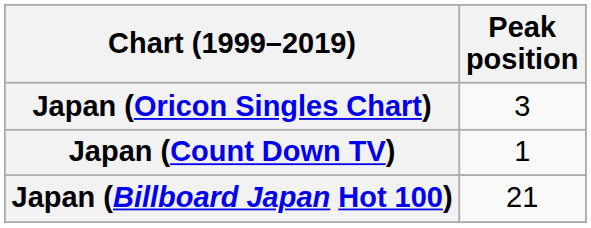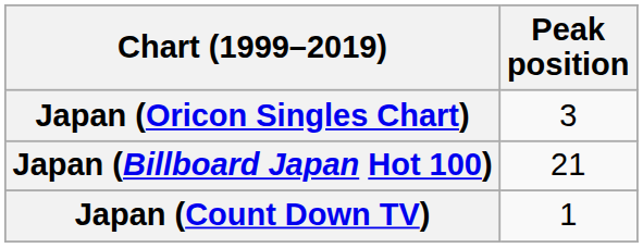 <table class="wikitable sortable plainrowheaders" style="text-align:center">
 <tr>
 <th scope="col">Chart (1999–2019)</th>
 <th scope="col">Peak<br> position</th>
 </tr>
 <tr>
 <th scope="row">Japan (<a href='#'>Oricon Singles Chart</a>)</th>
 <td>3</td>
 </tr>
 <tr>
+<th scope="row">Japan (<em><a href='#'>Billboard Japan</a></em> <a href='#'>Hot 100</a>)</th>
+<td>21</td>
+</tr>
+<tr>
 <th scope="row">Japan (<a href='#'>Count Down TV</a>)</th>
 <td>1</td>
 </tr>
-<tr>
-<th scope="row">Japan (<em><a href='#'>Billboard Japan</a></em> <a href='#'>Hot 100</a>)</th>
-<td>21</td>
-</tr>
 </table>
